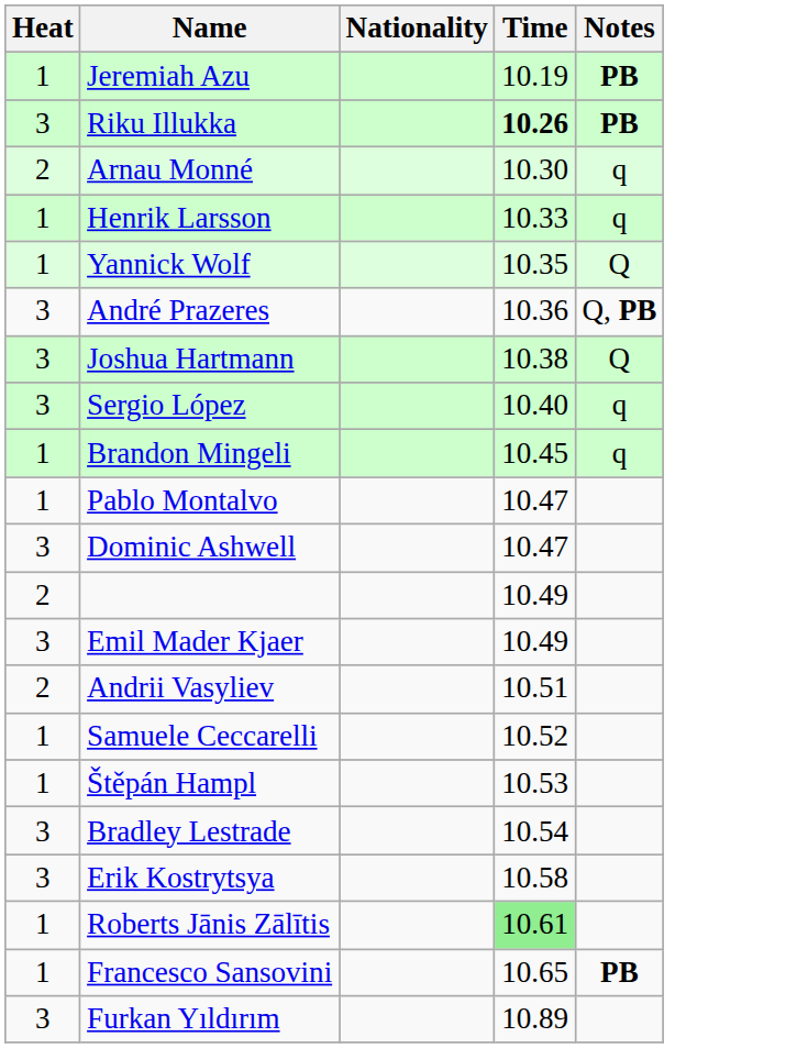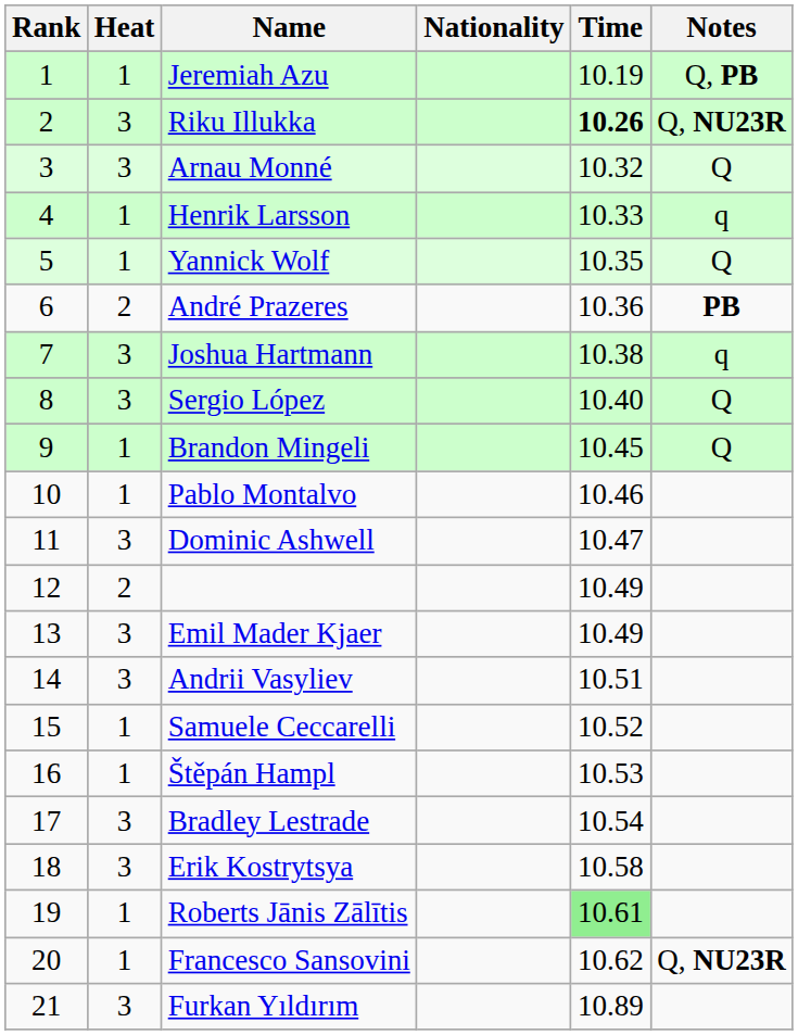 <table class="wikitable sortable" style="text-align:center;">
 <tr>
+<th>Rank</th>
 <th>Heat</th>
 <th>Name</th>
 <th>Nationality</th>
 <th>Time</th>
 <th>Notes</th>
 </tr>
 <tr bgcolor=ccffcc>
 <td>1</td>
+<td>1</td>
 <td align=left><a href='#'>Jeremiah Azu</a></td>
 <td align=left></td>
 <td>10.19</td>
-<td><strong>PB</strong></td>
+<td>Q, <strong>PB</strong></td>
 </tr>
 <tr bgcolor=ccffcc>
+<td>2</td>
 <td>3</td>
 <td align=left><a href='#'>Riku Illukka</a></td>
 <td align=left></td>
 <td><strong>10.26</strong></td>
-<td><strong>PB</strong></td>
+<td>Q, <strong>NU23R</strong></td>
 </tr>
 <tr bgcolor=ddffdd>
-<td>2</td>
+<td>3</td>
+<td>3</td>
 <td align=left><a href='#'>Arnau Monné</a></td>
 <td align=left></td>
-<td>10.30</td>
-<td>q</td>
+<td>10.32</td>
+<td>Q</td>
 </tr>
 <tr bgcolor=ccffcc>
+<td>4</td>
 <td>1</td>
 <td align=left><a href='#'>Henrik Larsson</a></td>
 <td align=left></td>
 <td>10.33</td>
 <td>q</td>
 </tr>
 <tr bgcolor=ddffdd>
+<td>5</td>
 <td>1</td>
 <td align=left><a href='#'>Yannick Wolf</a></td>
 <td align=left></td>
 <td>10.35</td>
 <td>Q</td>
 </tr>
 <tr>
-<td>3</td>
+<td>6</td>
+<td>2</td>
 <td align=left><a href='#'>André Prazeres</a></td>
 <td align=left></td>
 <td>10.36</td>
-<td>Q, <strong>PB</strong></td>
+<td><strong>PB</strong></td>
 </tr>
 <tr bgcolor=ccffcc>
+<td>7</td>
 <td>3</td>
 <td align=left><a href='#'>Joshua Hartmann</a></td>
 <td align=left></td>
 <td>10.38</td>
-<td>Q</td>
+<td>q</td>
 </tr>
 <tr bgcolor=ccffcc>
+<td>8</td>
 <td>3</td>
 <td align=left><a href='#'>Sergio López</a></td>
 <td align=left></td>
 <td>10.40</td>
-<td>q</td>
+<td>Q</td>
 </tr>
 <tr bgcolor=ccffcc>
+<td>9</td>
 <td>1</td>
 <td align=left><a href='#'>Brandon Mingeli</a></td>
 <td align=left></td>
 <td>10.45</td>
-<td>q</td>
+<td>Q</td>
 </tr>
 <tr>
+<td>10</td>
 <td>1</td>
 <td align=left><a href='#'>Pablo Montalvo</a></td>
 <td align=left></td>
-<td>10.47</td>
+<td>10.46</td>
 <td></td>
 </tr>
 <tr>
+<td>11</td>
 <td>3</td>
 <td align=left><a href='#'>Dominic Ashwell</a></td>
 <td align=left></td>
 <td>10.47</td>
 <td></td>
 </tr>
 <tr>
+<td>12</td>
 <td>2</td>
 <td align=left></td>
 <td align=left></td>
 <td>10.49</td>
 <td></td>
 </tr>
 <tr>
+<td>13</td>
 <td>3</td>
 <td align=left><a href='#'>Emil Mader Kjaer</a></td>
 <td align=left></td>
 <td>10.49</td>
 <td></td>
 </tr>
 <tr>
-<td>2</td>
+<td>14</td>
+<td>3</td>
 <td align=left><a href='#'>Andrii Vasyliev</a></td>
 <td align=left></td>
 <td>10.51</td>
 <td></td>
 </tr>
 <tr>
+<td>15</td>
 <td>1</td>
 <td align=left><a href='#'>Samuele Ceccarelli</a></td>
 <td align=left></td>
 <td>10.52</td>
 <td></td>
 </tr>
 <tr>
+<td>16</td>
 <td>1</td>
 <td align=left><a href='#'>Štěpán Hampl</a></td>
 <td align=left></td>
 <td>10.53</td>
 <td></td>
 </tr>
 <tr>
+<td>17</td>
 <td>3</td>
 <td align=left><a href='#'>Bradley Lestrade</a></td>
 <td align=left></td>
 <td>10.54</td>
 <td></td>
 </tr>
 <tr>
+<td>18</td>
 <td>3</td>
 <td align=left><a href='#'>Erik Kostrytsya</a></td>
 <td align=left></td>
 <td>10.58</td>
 <td></td>
 </tr>
 <tr>
+<td>19</td>
 <td>1</td>
 <td align=left><a href='#'>Roberts Jānis Zālītis</a></td>
 <td align=left></td>
 <td style="background: lightgreen;">10.61</td>
 <td></td>
 </tr>
 <tr>
+<td>20</td>
 <td>1</td>
 <td align=left><a href='#'>Francesco Sansovini</a></td>
 <td align=left></td>
-<td>10.65</td>
-<td><strong>PB</strong></td>
+<td>10.62</td>
+<td>Q, <strong>NU23R</strong></td>
 </tr>
 <tr>
+<td>21</td>
 <td>3</td>
 <td align=left><a href='#'>Furkan Yıldırım</a></td>
 <td align=left></td>
 <td>10.89</td>
 <td></td>
 </tr>
 </table>
